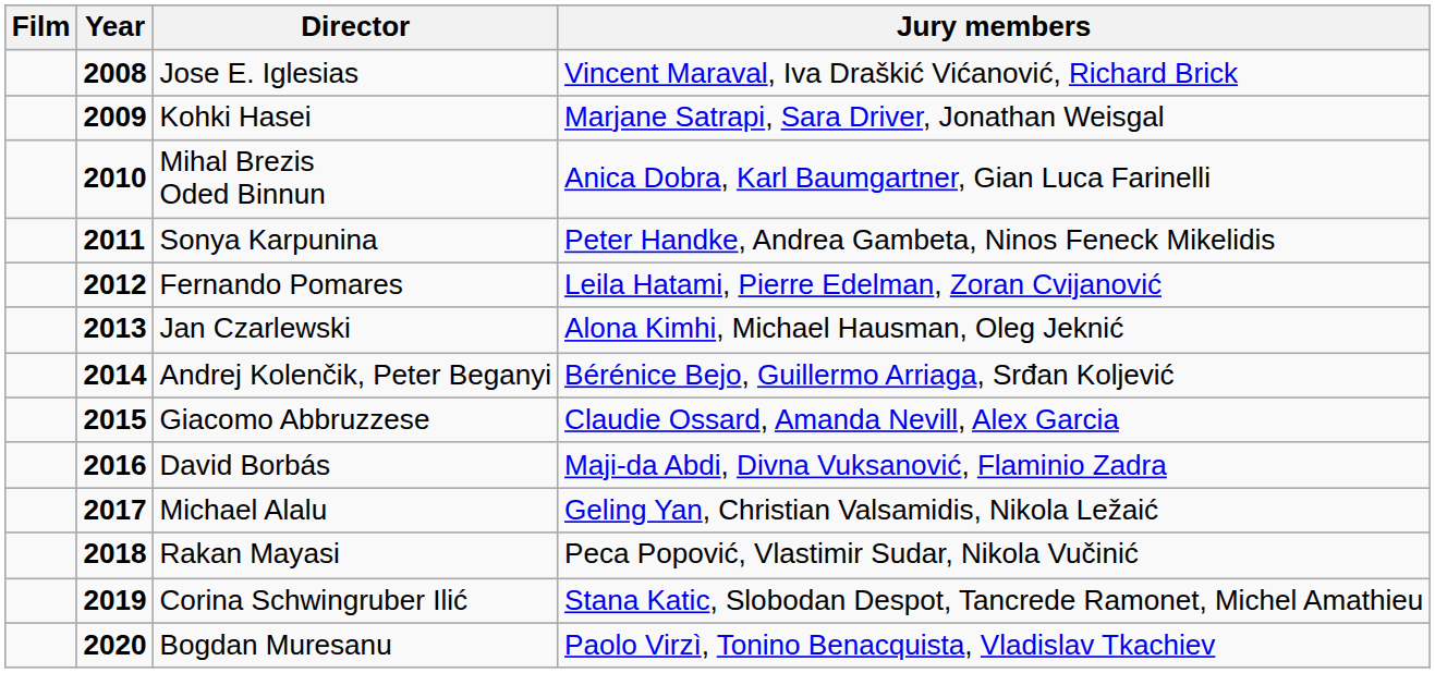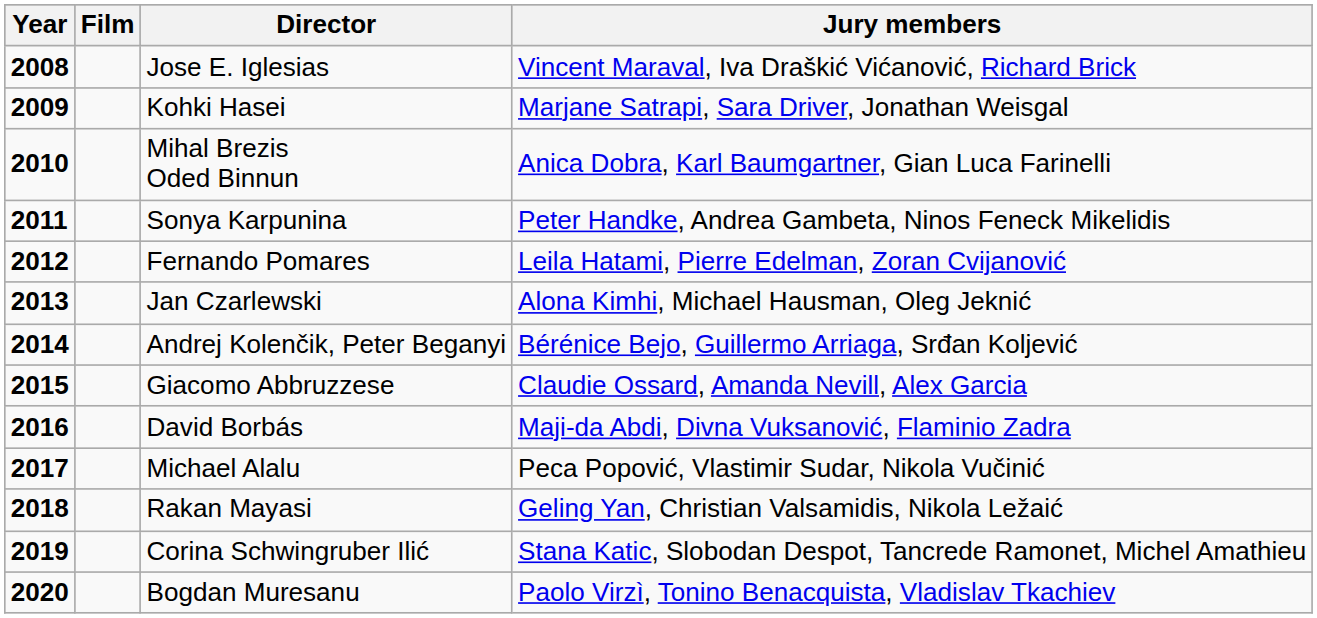 <table class="wikitable">
 <tr style="background:#ccc; text-align:center;">
+<th>Year</th>
 <th>Film</th>
-<th>Year</th>
 <th>Director</th>
 <th>Jury members</th>
 </tr>
 <tr>
+<td><strong>2008</strong></td>
 <td></td>
-<td><strong>2008</strong></td>
 <td> Jose E. Iglesias</td>
 <td><a href='#'>Vincent Maraval</a>, Iva Draškić Vićanović, <a href='#'>Richard Brick</a></td>
 </tr>
 <tr>
+<td><strong>2009</strong></td>
 <td></td>
-<td><strong>2009</strong></td>
 <td> Kohki Hasei</td>
 <td><a href='#'>Marjane Satrapi</a>, <a href='#'>Sara Driver</a>, Jonathan Weisgal</td>
 </tr>
 <tr>
+<td><strong>2010</strong></td>
 <td></td>
-<td><strong>2010</strong></td>
 <td> Mihal Brezis<br> Oded Binnun</td>
 <td><a href='#'>Anica Dobra</a>, <a href='#'>Karl Baumgartner</a>, Gian Luca Farinelli</td>
 </tr>
 <tr>
+<td><strong>2011</strong></td>
 <td></td>
-<td><strong>2011</strong></td>
 <td> Sonya Karpunina</td>
 <td><a href='#'>Peter Handke</a>, Andrea Gambeta, Ninos Feneck Mikelidis</td>
 </tr>
 <tr>
+<td><strong>2012</strong></td>
 <td></td>
-<td><strong>2012</strong></td>
 <td> Fernando Pomares</td>
 <td><a href='#'>Leila Hatami</a>, <a href='#'>Pierre Edelman</a>, <a href='#'>Zoran Cvijanović</a></td>
 </tr>
 <tr>
+<td><strong>2013</strong></td>
 <td></td>
-<td><strong>2013</strong></td>
 <td> Jan Czarlewski</td>
 <td><a href='#'>Alona Kimhi</a>, Michael Hausman, Oleg Jeknić</td>
 </tr>
 <tr>
+<td><strong>2014</strong></td>
 <td></td>
-<td><strong>2014</strong></td>
 <td> Andrej Kolenčik, Peter Beganyi</td>
 <td><a href='#'>Bérénice Bejo</a>, <a href='#'>Guillermo Arriaga</a>, Srđan Koljević</td>
 </tr>
 <tr>
+<td><strong>2015</strong></td>
 <td></td>
-<td><strong>2015</strong></td>
 <td> Giacomo Abbruzzese</td>
 <td><a href='#'>Claudie Ossard</a>, <a href='#'>Amanda Nevill</a>, <a href='#'>Alex Garcia</a></td>
 </tr>
 <tr>
+<td><strong>2016</strong></td>
 <td></td>
-<td><strong>2016</strong></td>
 <td> David Borbás</td>
 <td><a href='#'>Maji-da Abdi</a>, <a href='#'>Divna Vuksanović</a>, <a href='#'>Flaminio Zadra</a></td>
 </tr>
 <tr>
+<td><strong>2017</strong></td>
 <td></td>
-<td><strong>2017</strong></td>
 <td> Michael Alalu</td>
+<td>Peca Popović, Vlastimir Sudar, Nikola Vučinić</td>
+</tr>
+<tr>
+<td><strong>2018</strong></td>
+<td></td>
+<td> Rakan Mayasi</td>
 <td><a href='#'>Geling Yan</a>, Christian Valsamidis, Nikola Ležaić</td>
 </tr>
 <tr>
+<td><strong>2019</strong></td>
 <td></td>
-<td><strong>2018</strong></td>
-<td> Rakan Mayasi</td>
-<td>Peca Popović, Vlastimir Sudar, Nikola Vučinić</td>
-</tr>
-<tr>
-<td></td>
-<td><strong>2019</strong></td>
 <td> Corina Schwingruber Ilić</td>
 <td><a href='#'>Stana Katic</a>, Slobodan Despot, Tancrede Ramonet, Michel Amathieu</td>
 </tr>
 <tr>
+<td><strong>2020</strong></td>
 <td></td>
-<td><strong>2020</strong></td>
 <td> Bogdan Muresanu</td>
 <td><a href='#'>Paolo Virzì</a>, <a href='#'>Tonino Benacquista</a>, <a href='#'>Vladislav Tkachiev</a></td>
 </tr>
 </table>
